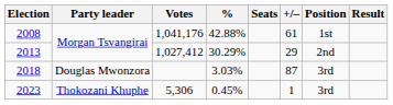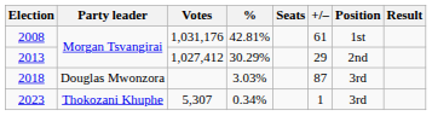 <table class=wikitable style=text-align:center>
 <tr>
 <th>Election</th>
 <th>Party leader</th>
 <th>Votes</th>
 <th>%</th>
 <th>Seats</th>
 <th>+/–</th>
 <th>Position</th>
 <th><strong>Result</strong></th>
 </tr>
 <tr>
 <td><a href='#'>2008</a></td>
 <td rowspan="2"><a href='#'>Morgan Tsvangirai</a></td>
-<td>1,041,176</td>
-<td>42.88%</td>
+<td>1,031,176</td>
+<td>42.81%</td>
 <td></td>
 <td> 61</td>
 <td> 1st</td>
 <td></td>
 </tr>
 <tr>
 <td><a href='#'>2013</a></td>
 <td>1,027,412</td>
 <td>30.29%</td>
 <td></td>
 <td> 29</td>
 <td> 2nd</td>
 <td></td>
 </tr>
 <tr>
 <td><a href='#'>2018</a></td>
 <td>Douglas Mwonzora</td>
 <td></td>
 <td>3.03%</td>
 <td></td>
 <td> 87</td>
 <td> 3rd</td>
 <td></td>
 </tr>
 <tr>
 <td><a href='#'>2023</a></td>
 <td><a href='#'>Thokozani Khuphe</a></td>
-<td>5,306</td>
-<td>0.45%</td>
+<td>5,307</td>
+<td>0.34%</td>
 <td></td>
 <td> 1</td>
 <td> 3rd</td>
 <td></td>
 </tr>
 </table>
